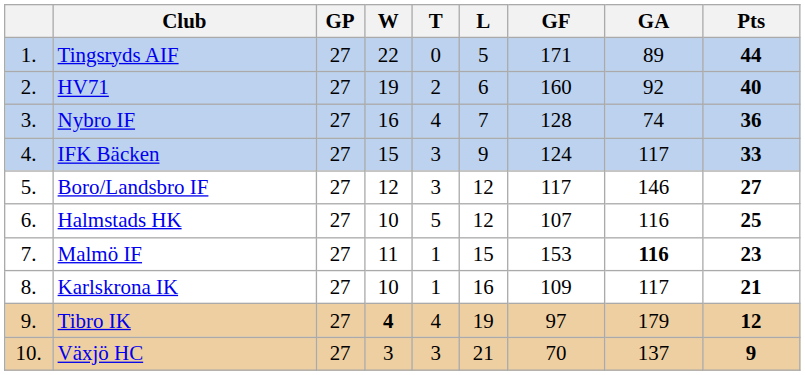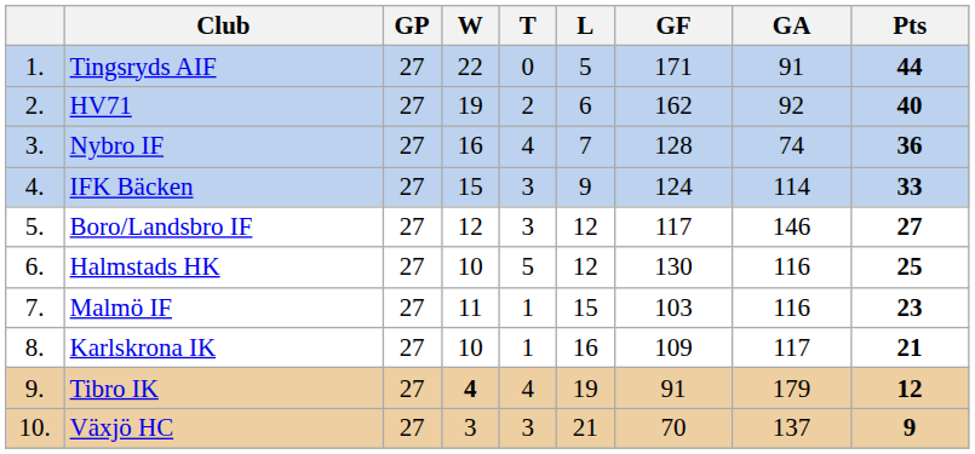 <table class="wikitable">
 <tr>
 <th width="30"></th>
 <th width="200">Club</th>
 <th width="30">GP</th>
 <th width="30">W</th>
 <th width="30">T</th>
 <th width="30">L</th>
 <th width="70">GF</th>
 <th width="70">GA</th>
 <th width="70">Pts</th>
 </tr>
 <tr bgcolor="#BCD2EE" align="center">
 <td>1.</td>
 <td align="left"><a href='#'>Tingsryds AIF</a></td>
 <td>27</td>
 <td>22</td>
 <td>0</td>
 <td>5</td>
 <td>171</td>
-<td>89</td>
+<td>91</td>
 <td><strong>44</strong></td>
 </tr>
 <tr bgcolor="#BCD2EE" align="center">
 <td>2.</td>
 <td align="left"><a href='#'>HV71</a></td>
 <td>27</td>
 <td>19</td>
 <td>2</td>
 <td>6</td>
-<td>160</td>
+<td>162</td>
 <td>92</td>
 <td><strong>40</strong></td>
 </tr>
 <tr bgcolor="#BCD2EE" align="center">
 <td>3.</td>
 <td align="left"><a href='#'>Nybro IF</a></td>
 <td>27</td>
 <td>16</td>
 <td>4</td>
 <td>7</td>
 <td>128</td>
 <td>74</td>
 <td><strong>36</strong></td>
 </tr>
 <tr bgcolor="#BCD2EE" align="center">
 <td>4.</td>
 <td align="left"><a href='#'>IFK Bäcken</a></td>
 <td>27</td>
 <td>15</td>
 <td>3</td>
 <td>9</td>
 <td>124</td>
-<td>117</td>
+<td>114</td>
 <td><strong>33</strong></td>
 </tr>
 <tr bgcolor="#FFFFFF" align="center">
 <td>5.</td>
 <td align="left"><a href='#'>Boro/Landsbro IF</a></td>
 <td>27</td>
 <td>12</td>
 <td>3</td>
 <td>12</td>
 <td>117</td>
 <td>146</td>
 <td><strong>27</strong></td>
 </tr>
 <tr bgcolor="#FFFFFF" align="center">
 <td>6.</td>
 <td align="left"><a href='#'>Halmstads HK</a></td>
 <td>27</td>
 <td>10</td>
 <td>5</td>
 <td>12</td>
-<td>107</td>
+<td>130</td>
 <td>116</td>
 <td><strong>25</strong></td>
 </tr>
 <tr bgcolor="#FFFFFF" align="center">
 <td>7.</td>
 <td align="left"><a href='#'>Malmö IF</a></td>
 <td>27</td>
 <td>11</td>
 <td>1</td>
 <td>15</td>
-<td>153</td>
-<td><strong>116</strong></td>
+<td>103</td>
+<td>116</td>
 <td><strong>23</strong></td>
 </tr>
 <tr bgcolor="#FFFFFF" align="center">
 <td>8.</td>
 <td align="left"><a href='#'>Karlskrona IK</a></td>
 <td>27</td>
 <td>10</td>
 <td>1</td>
 <td>16</td>
 <td>109</td>
 <td>117</td>
 <td><strong>21</strong></td>
 </tr>
 <tr bgcolor="#EECFA1" align="center">
 <td>9.</td>
 <td align="left"><a href='#'>Tibro IK</a></td>
 <td>27</td>
 <td><strong>4</strong></td>
 <td>4</td>
 <td>19</td>
-<td>97</td>
+<td>91</td>
 <td>179</td>
 <td><strong>12</strong></td>
 </tr>
 <tr bgcolor="#EECFA1" align="center">
 <td>10.</td>
 <td align="left"><a href='#'>Växjö HC</a></td>
 <td>27</td>
 <td>3</td>
 <td>3</td>
 <td>21</td>
 <td>70</td>
 <td>137</td>
 <td><strong>9</strong></td>
 </tr>
 </table>
